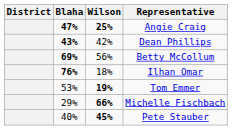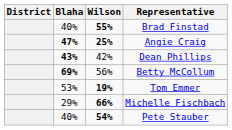 <table class="wikitable sortable">
 <tr>
 <th>District</th>
 <th>Blaha</th>
 <th>Wilson</th>
 <th>Representative</th>
+</tr>
+<tr align=center>
+<th></th>
+<td>40%</td>
+<td><strong>55%</strong></td>
+<td><a href='#'>Brad Finstad</a></td>
 </tr>
 <tr align=center>
 <th></th>
 <td><strong>47%</strong></td>
 <td><strong>25%</strong></td>
 <td><a href='#'>Angie Craig</a></td>
 </tr>
 <tr align=center>
 <th></th>
 <td><strong>43%</strong></td>
 <td>42%</td>
 <td><a href='#'>Dean Phillips</a></td>
 </tr>
 <tr align=center>
 <th></th>
 <td><strong>69%</strong></td>
 <td>56%</td>
 <td><a href='#'>Betty McCollum</a></td>
 </tr>
 <tr align=center>
 <th></th>
-<td><strong>76%</strong></td>
-<td>18%</td>
-<td><a href='#'>Ilhan Omar</a></td>
-</tr>
-<tr align=center>
-<th></th>
 <td>53%</td>
 <td><strong>19%</strong></td>
 <td><a href='#'>Tom Emmer</a></td>
 </tr>
 <tr align=center>
 <th></th>
 <td>29%</td>
 <td><strong>66%</strong></td>
 <td><a href='#'>Michelle Fischbach</a></td>
 </tr>
 <tr align=center>
 <th></th>
 <td>40%</td>
-<td><strong>45%</strong></td>
+<td><strong>54%</strong></td>
 <td><a href='#'>Pete Stauber</a></td>
 </tr>
 </table>
